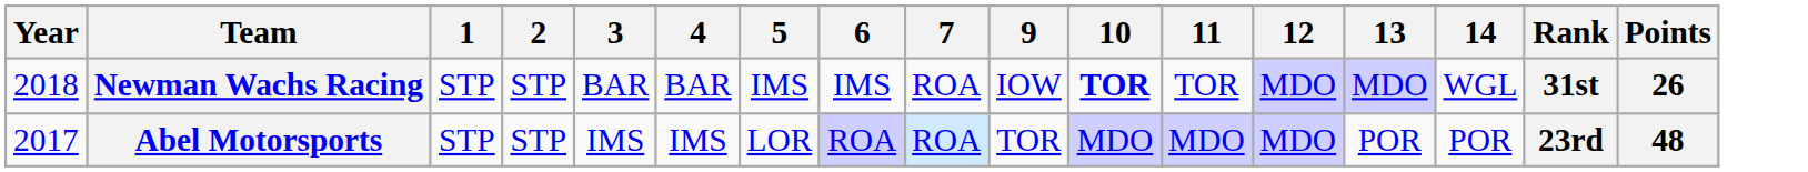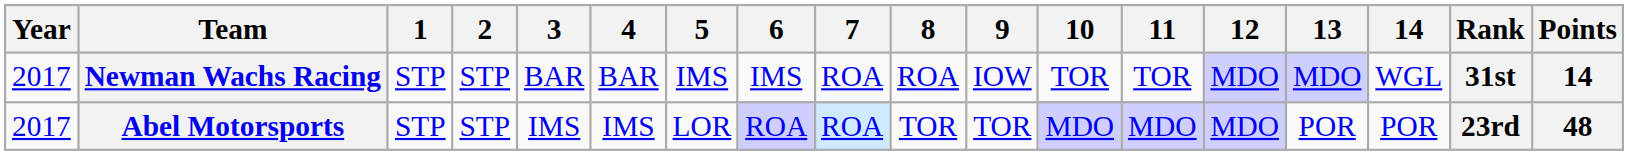 <table class="wikitable" style="text-align:center; font-size:85%">
 <tr>
 <th>Year</th>
 <th>Team</th>
 <th>1</th>
 <th>2</th>
 <th>3</th>
 <th>4</th>
 <th>5</th>
 <th>6</th>
 <th>7</th>
+<th>8</th>
 <th>9</th>
 <th>10</th>
 <th>11</th>
 <th>12</th>
 <th>13</th>
 <th>14</th>
 <th>Rank</th>
 <th>Points</th>
 </tr>
 <tr>
-<td><a href='#'>2018</a></td>
+<td><a href='#'>2017</a></td>
 <th nowrap><a href='#'>Newman Wachs Racing</a></th>
 <td><a href='#'>STP</a></td>
 <td><a href='#'>STP</a></td>
 <td><a href='#'>BAR</a></td>
 <td><a href='#'>BAR</a></td>
 <td><a href='#'>IMS</a></td>
 <td><a href='#'>IMS</a></td>
 <td><a href='#'>ROA</a></td>
+<td><a href='#'>ROA</a></td>
 <td><a href='#'>IOW</a></td>
-<td><strong><a href='#'>TOR</a></strong></td>
+<td><a href='#'>TOR</a></td>
 <td><a href='#'>TOR</a></td>
 <td style="background:#cfcfff;"><a href='#'>MDO</a><br></td>
 <td style="background:#cfcfff;"><a href='#'>MDO</a><br></td>
 <td><a href='#'>WGL</a></td>
 <th>31st</th>
-<th>26</th>
+<th>14</th>
 </tr>
 <tr>
 <td><a href='#'>2017</a></td>
 <th nowrap><a href='#'>Abel Motorsports</a></th>
 <td><a href='#'>STP</a></td>
 <td><a href='#'>STP</a></td>
 <td><a href='#'>IMS</a></td>
 <td><a href='#'>IMS</a></td>
 <td><a href='#'>LOR</a></td>
 <td style="background:#cfcfff;"><a href='#'>ROA</a><br></td>
 <td style="background:#cfeaff;"><a href='#'>ROA</a><br></td>
 <td><a href='#'>TOR</a></td>
+<td><a href='#'>TOR</a></td>
 <td style="background:#cfcfff;"><a href='#'>MDO</a><br></td>
 <td style="background:#cfcfff;"><a href='#'>MDO</a><br></td>
 <td style="background:#cfcfff;"><a href='#'>MDO</a><br></td>
 <td><a href='#'>POR</a></td>
 <td><a href='#'>POR</a></td>
 <th>23rd</th>
 <th>48</th>
 </tr>
 </table>
